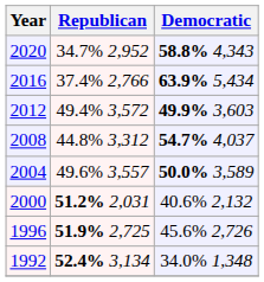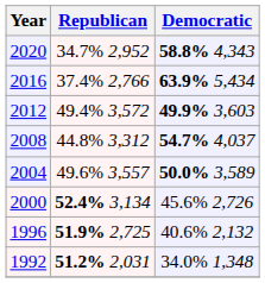 <table class="wikitable" style="font-size: 95%;" align=right>
 <tr>
 <th>Year</th>
 <th><a href='#'>Republican</a></th>
 <th><a href='#'>Democratic</a></th>
 </tr>
 <tr>
 <td align="center" bgcolor="#f0f0ff"><a href='#'>2020</a></td>
 <td align="center" bgcolor="#fff3f3">34.7% <em>2,952</em></td>
 <td align="center" bgcolor="#f0f0ff"><strong>58.8%</strong> <em>4,343</em></td>
 </tr>
 <tr |->
 <td align="center" bgcolor="#f0f0ff"><a href='#'>2016</a></td>
 <td align="center" bgcolor="#fff3f3">37.4% <em>2,766</em></td>
 <td align="center" bgcolor="#f0f0ff"><strong>63.9%</strong> <em>5,434</em></td>
 </tr>
 <tr |->
 <td align="center" bgcolor="#f0f0ff"><a href='#'>2012</a></td>
 <td align="center" bgcolor="#fff3f3">49.4% <em>3,572</em></td>
 <td align="center" bgcolor="#f0f0ff"><strong>49.9%</strong> <em>3,603</em></td>
 </tr>
 <tr>
 <td align="center" bgcolor="#f0f0ff"><a href='#'>2008</a></td>
 <td align="center" bgcolor="#fff3f3">44.8% <em>3,312</em></td>
 <td align="center" bgcolor="#f0f0ff"><strong>54.7%</strong> <em>4,037</em></td>
 </tr>
 <tr>
 <td align="center" bgcolor="#f0f0ff"><a href='#'>2004</a></td>
 <td align="center" bgcolor="#fff3f3">49.6% <em>3,557</em></td>
 <td align="center" bgcolor="#f0f0ff"><strong>50.0%</strong> <em>3,589</em></td>
 </tr>
 <tr>
 <td align="center" bgcolor="#fff3f3"><a href='#'>2000</a></td>
-<td align="center" bgcolor="#fff3f3"><strong>51.2%</strong> <em>2,031</em></td>
-<td align="center" bgcolor="#f0f0ff">40.6% <em>2,132</em></td>
+<td align="center" bgcolor="#fff3f3"><strong>52.4%</strong> <em>3,134</em></td>
+<td align="center" bgcolor="#f0f0ff">45.6% <em>2,726</em></td>
 </tr>
 <tr>
 <td align="center" bgcolor="#fff3f3"><a href='#'>1996</a></td>
 <td align="center" bgcolor="#fff3f3"><strong>51.9%</strong> <em>2,725</em></td>
-<td align="center" bgcolor="#f0f0ff">45.6% <em>2,726</em></td>
+<td align="center" bgcolor="#f0f0ff">40.6% <em>2,132</em></td>
 </tr>
 <tr>
 <td align="center" bgcolor="#fff3f3"><a href='#'>1992</a></td>
-<td align="center" bgcolor="#fff3f3"><strong>52.4%</strong> <em>3,134</em></td>
+<td align="center" bgcolor="#fff3f3"><strong>51.2%</strong> <em>2,031</em></td>
 <td align="center" bgcolor="#f0f0ff">34.0% <em>1,348</em></td>
 </tr>
 <tr>
 </tr>
 </table>
